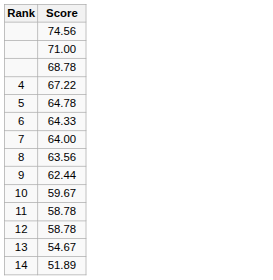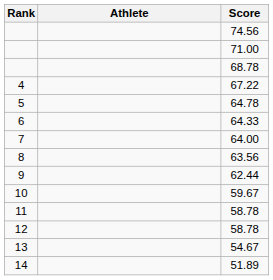 <table class=wikitable style="text-align:center">
 <tr>
 <th width=40>Rank</th>
+<th width=250>Athlete</th>
 <th width=60>Score</th>
 </tr>
 <tr>
 <td></td>
+<td align=left></td>
 <td>74.56</td>
 </tr>
 <tr>
 <td></td>
+<td align=left></td>
 <td>71.00</td>
 </tr>
 <tr>
 <td></td>
+<td align=left></td>
 <td>68.78</td>
 </tr>
 <tr>
 <td>4</td>
+<td align=left></td>
 <td>67.22</td>
 </tr>
 <tr>
 <td>5</td>
+<td align=left></td>
 <td>64.78</td>
 </tr>
 <tr>
 <td>6</td>
+<td align=left></td>
 <td>64.33</td>
 </tr>
 <tr>
 <td>7</td>
+<td align=left></td>
 <td>64.00</td>
 </tr>
 <tr>
 <td>8</td>
+<td align=left></td>
 <td>63.56</td>
 </tr>
 <tr>
 <td>9</td>
+<td align=left></td>
 <td>62.44</td>
 </tr>
 <tr>
 <td>10</td>
+<td align=left></td>
 <td>59.67</td>
 </tr>
 <tr>
 <td>11</td>
+<td align=left></td>
 <td>58.78</td>
 </tr>
 <tr>
 <td>12</td>
+<td align=left></td>
 <td>58.78</td>
 </tr>
 <tr>
 <td>13</td>
+<td align=left></td>
 <td>54.67</td>
 </tr>
 <tr>
 <td>14</td>
+<td align=left></td>
 <td>51.89</td>
 </tr>
 </table>
